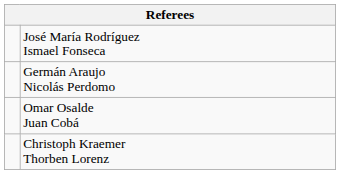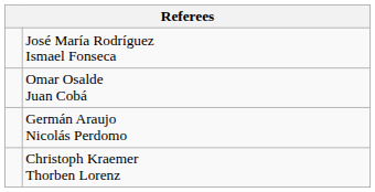 <table class="wikitable" style="width:400px;">
 <tr>
 <th colspan=2>Referees</th>
 </tr>
 <tr>
 <td align=left></td>
 <td>José María Rodríguez<br>Ismael Fonseca</td>
 </tr>
 <tr>
 <td align=left></td>
-<td>Germán Araujo<br>Nicolás Perdomo</td>
+<td>Omar Osalde<br>Juan Cobá</td>
 </tr>
 <tr>
 <td align=left></td>
-<td>Omar Osalde<br>Juan Cobá</td>
+<td>Germán Araujo<br>Nicolás Perdomo</td>
 </tr>
 <tr>
 <td align=left></td>
 <td>Christoph Kraemer<br>Thorben Lorenz</td>
 </tr>
 </table>
